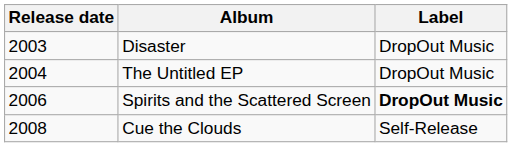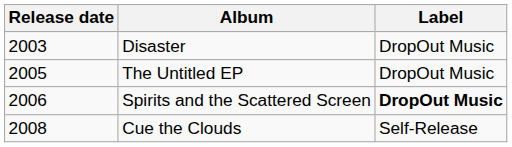 <table class="wikitable">
 <tr>
 <th>Release date</th>
 <th>Album</th>
 <th>Label</th>
 </tr>
 <tr>
 <td>2003</td>
 <td>Disaster</td>
 <td>DropOut Music</td>
 </tr>
 <tr>
-<td>2004</td>
+<td>2005</td>
 <td>The Untitled EP</td>
 <td>DropOut Music</td>
 </tr>
 <tr>
 <td>2006</td>
 <td>Spirits and the Scattered Screen</td>
 <td><strong>DropOut Music</strong></td>
 </tr>
 <tr>
 <td>2008</td>
 <td>Cue the Clouds</td>
 <td>Self-Release</td>
 </tr>
 </table>
